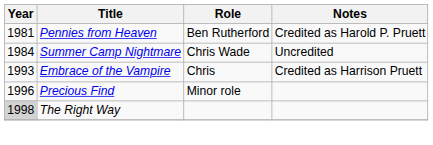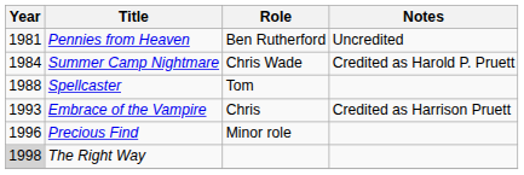 <table class="wikitable sortable">
 <tr>
 <th>Year</th>
 <th>Title</th>
 <th>Role</th>
 <th class="unsortable">Notes</th>
 </tr>
 <tr>
 <td>1981</td>
 <td><em><a href='#'>Pennies from Heaven</a></em></td>
 <td>Ben Rutherford</td>
-<td>Credited as Harold P. Pruett</td>
+<td>Uncredited</td>
 </tr>
 <tr>
 <td>1984</td>
 <td><em><a href='#'>Summer Camp Nightmare</a></em></td>
 <td>Chris Wade</td>
-<td>Uncredited</td>
+<td>Credited as Harold P. Pruett</td>
+</tr>
+<tr>
+<td>1988</td>
+<td><em><a href='#'>Spellcaster</a></em></td>
+<td>Tom</td>
+<td></td>
 </tr>
 <tr>
 <td>1993</td>
 <td><em><a href='#'>Embrace of the Vampire</a></em></td>
 <td>Chris</td>
 <td>Credited as Harrison Pruett</td>
 </tr>
 <tr>
 <td>1996</td>
 <td><em><a href='#'>Precious Find</a></em></td>
 <td>Minor role</td>
 <td></td>
 </tr>
 <tr>
 <td style="background: lightgrey;">1998</td>
 <td><em>The Right Way</em></td>
 <td></td>
 <td></td>
 </tr>
 <tr>
 </tr>
 </table>
